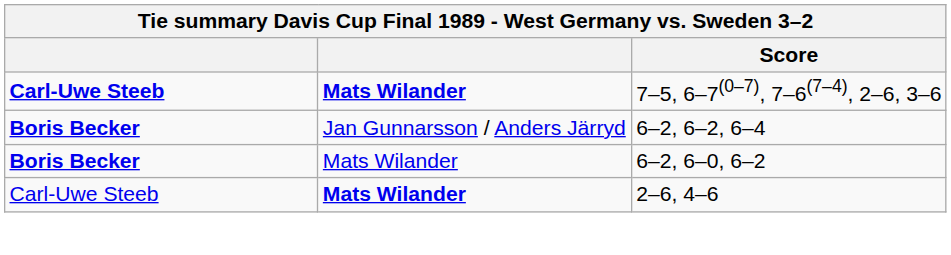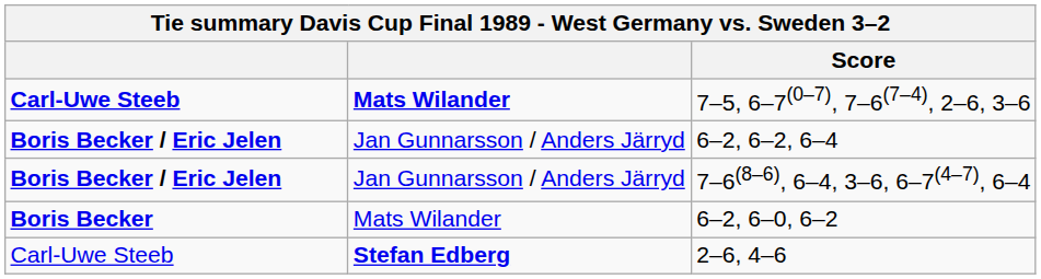 <table class="wikitable collapsible collapsed nowrap">
 <tr>
 <th colspan="3">Tie summary Davis Cup Final 1989 - West Germany vs. Sweden 3–2</th>
 </tr>
 <tr>
 <th></th>
 <th></th>
 <th>Score</th>
 </tr>
 <tr>
 <td width=230><strong><a href='#'>Carl-Uwe Steeb</a></strong></td>
 <td width=230><strong><a href='#'>Mats Wilander</a></strong></td>
 <td>7–5, 6–7<sup>(0–7)</sup>, 7–6<sup>(7–4)</sup>, 2–6, 3–6</td>
 </tr>
 <tr>
-<td><strong><a href='#'>Boris Becker</a></strong></td>
+<td><strong><a href='#'>Boris Becker</a> / <a href='#'>Eric Jelen</a></strong></td>
 <td><a href='#'>Jan Gunnarsson</a> / <a href='#'>Anders Järryd</a></td>
 <td>6–2, 6–2, 6–4</td>
+</tr>
+<tr>
+<td><strong><a href='#'>Boris Becker</a> / <a href='#'>Eric Jelen</a></strong></td>
+<td><a href='#'>Jan Gunnarsson</a> / <a href='#'>Anders Järryd</a></td>
+<td>7–6<sup>(8–6)</sup>, 6–4, 3–6, 6–7<sup>(4–7)</sup>, 6–4</td>
 </tr>
 <tr>
 <td><strong><a href='#'>Boris Becker</a></strong></td>
 <td><a href='#'>Mats Wilander</a></td>
 <td>6–2, 6–0, 6–2</td>
 </tr>
 <tr>
 <td><a href='#'>Carl-Uwe Steeb</a></td>
-<td width=230><strong><a href='#'>Mats Wilander</a></strong></td>
+<td><strong><a href='#'>Stefan Edberg</a></strong></td>
 <td>2–6, 4–6</td>
 </tr>
 </table>
